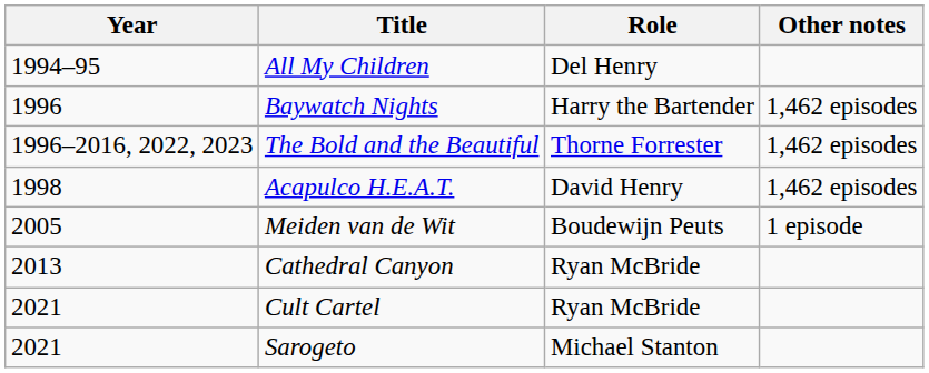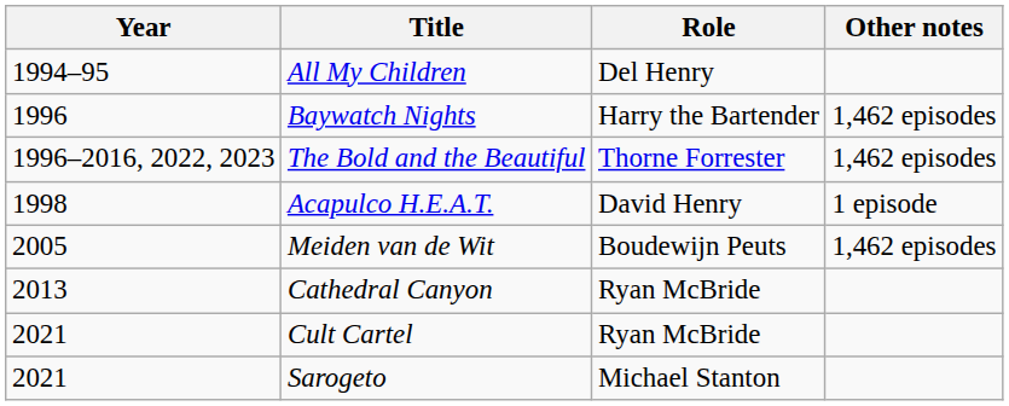 <table class="wikitable">
 <tr>
 <th>Year</th>
 <th>Title</th>
 <th>Role</th>
 <th>Other notes</th>
 </tr>
 <tr>
 <td>1994–95</td>
 <td><em><a href='#'>All My Children</a></em></td>
 <td>Del Henry</td>
 <td></td>
 </tr>
 <tr>
 <td>1996</td>
 <td><em><a href='#'>Baywatch Nights</a></em></td>
 <td>Harry the Bartender</td>
 <td>1,462 episodes</td>
 </tr>
 <tr>
 <td>1996–2016, 2022, 2023</td>
 <td><em><a href='#'>The Bold and the Beautiful</a></em></td>
 <td><a href='#'>Thorne Forrester</a></td>
 <td>1,462 episodes</td>
 </tr>
 <tr>
 <td>1998</td>
 <td><em><a href='#'>Acapulco H.E.A.T.</a></em></td>
 <td>David Henry</td>
-<td>1,462 episodes</td>
+<td>1 episode</td>
 </tr>
 <tr>
 <td>2005</td>
 <td><em>Meiden van de Wit</em></td>
 <td>Boudewijn Peuts</td>
-<td>1 episode</td>
+<td>1,462 episodes</td>
 </tr>
 <tr>
 <td>2013</td>
 <td><em>Cathedral Canyon</em></td>
 <td>Ryan McBride</td>
 <td></td>
 </tr>
 <tr>
 <td>2021</td>
 <td><em>Cult Cartel</em></td>
 <td>Ryan McBride</td>
 <td></td>
 </tr>
 <tr>
 <td>2021</td>
 <td><em>Sarogeto</em></td>
 <td>Michael Stanton</td>
 <td></td>
 </tr>
 </table>
